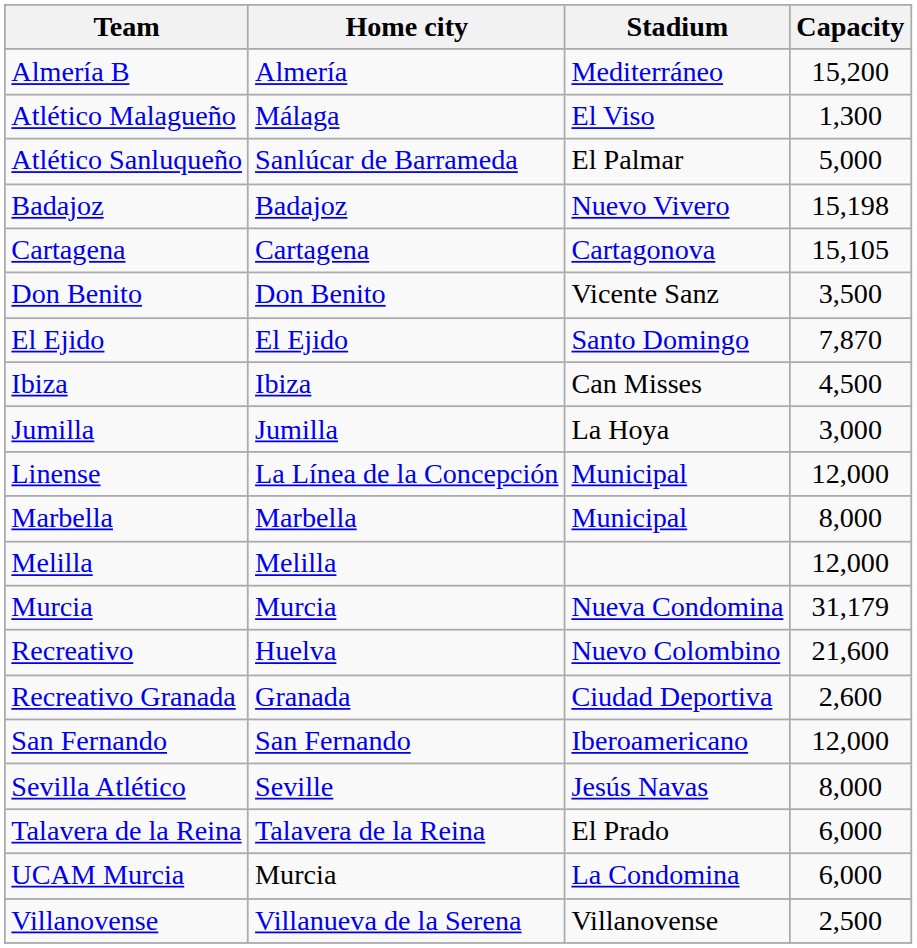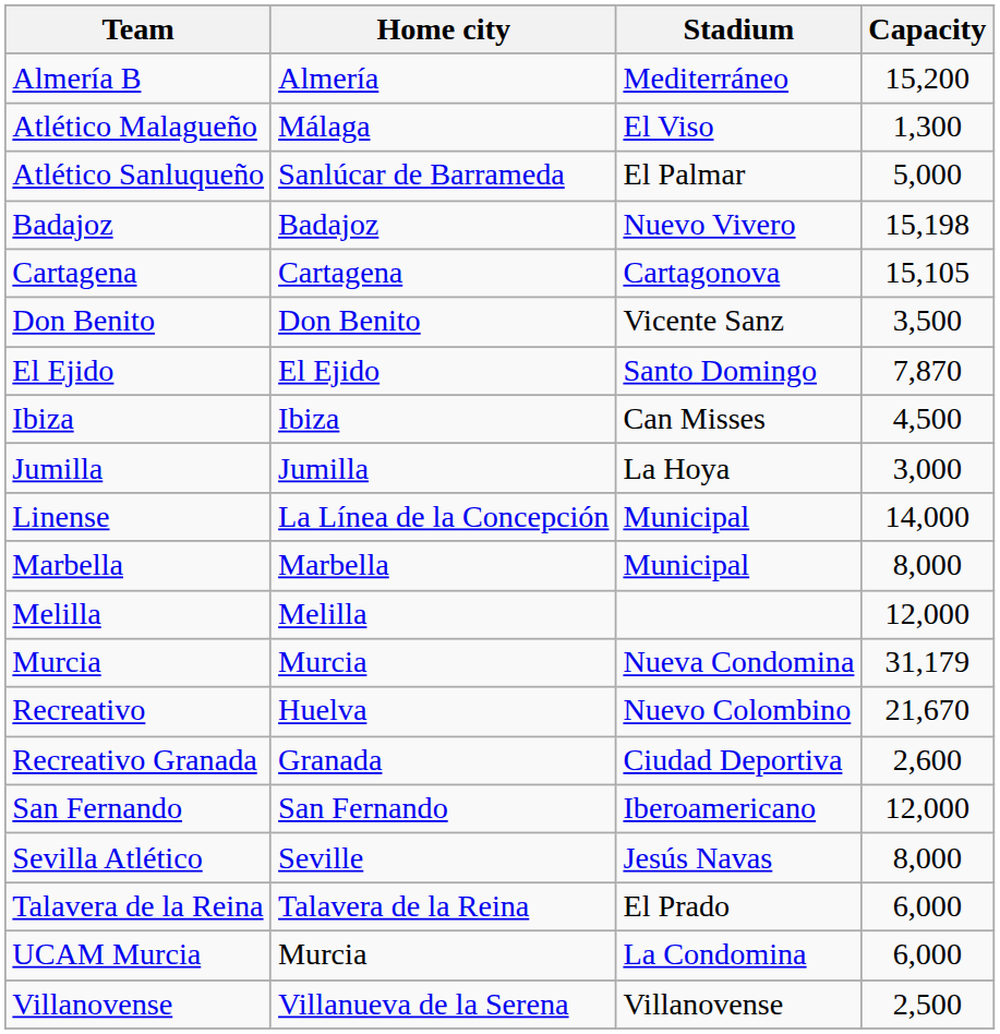 <table class="wikitable sortable">
 <tr>
 <th>Team</th>
 <th>Home city</th>
 <th>Stadium</th>
 <th>Capacity</th>
 </tr>
 <tr>
 <td><a href='#'>Almería B</a></td>
 <td><a href='#'>Almería</a></td>
 <td><a href='#'>Mediterráneo</a></td>
 <td align=center>15,200</td>
 </tr>
 <tr>
 <td><a href='#'>Atlético Malagueño</a></td>
 <td><a href='#'>Málaga</a></td>
 <td><a href='#'>El Viso</a></td>
 <td align=center>1,300</td>
 </tr>
 <tr>
 <td><a href='#'>Atlético Sanluqueño</a></td>
 <td><a href='#'>Sanlúcar de Barrameda</a></td>
 <td>El Palmar</td>
 <td align=center>5,000</td>
 </tr>
 <tr>
 <td><a href='#'>Badajoz</a></td>
 <td><a href='#'>Badajoz</a></td>
 <td><a href='#'>Nuevo Vivero</a></td>
 <td align=center>15,198</td>
 </tr>
 <tr>
 <td><a href='#'>Cartagena</a></td>
 <td><a href='#'>Cartagena</a></td>
 <td><a href='#'>Cartagonova</a></td>
 <td align=center>15,105</td>
 </tr>
 <tr>
 <td><a href='#'>Don Benito</a></td>
 <td><a href='#'>Don Benito</a></td>
 <td>Vicente Sanz</td>
 <td align=center>3,500</td>
 </tr>
 <tr>
 <td><a href='#'>El Ejido</a></td>
 <td><a href='#'>El Ejido</a></td>
 <td><a href='#'>Santo Domingo</a></td>
 <td align=center>7,870</td>
 </tr>
 <tr>
 <td><a href='#'>Ibiza</a></td>
 <td><a href='#'>Ibiza</a></td>
 <td>Can Misses</td>
 <td align=center>4,500</td>
 </tr>
 <tr>
 <td><a href='#'>Jumilla</a></td>
 <td><a href='#'>Jumilla</a></td>
 <td>La Hoya</td>
 <td align=center>3,000</td>
 </tr>
 <tr>
 <td><a href='#'>Linense</a></td>
 <td><a href='#'>La Línea de la Concepción</a></td>
 <td><a href='#'>Municipal</a></td>
-<td align=center>12,000</td>
+<td align=center>14,000</td>
 </tr>
 <tr>
 <td><a href='#'>Marbella</a></td>
 <td><a href='#'>Marbella</a></td>
 <td><a href='#'>Municipal</a></td>
 <td align=center>8,000</td>
 </tr>
 <tr>
 <td><a href='#'>Melilla</a></td>
 <td><a href='#'>Melilla</a></td>
 <td></td>
 <td align=center>12,000</td>
 </tr>
 <tr>
 <td><a href='#'>Murcia</a></td>
 <td><a href='#'>Murcia</a></td>
 <td><a href='#'>Nueva Condomina</a></td>
 <td align=center>31,179</td>
 </tr>
 <tr>
 <td><a href='#'>Recreativo</a></td>
 <td><a href='#'>Huelva</a></td>
 <td><a href='#'>Nuevo Colombino</a></td>
-<td align=center>21,600</td>
+<td align=center>21,670</td>
 </tr>
 <tr>
 <td><a href='#'>Recreativo Granada</a></td>
 <td><a href='#'>Granada</a></td>
 <td><a href='#'>Ciudad Deportiva</a></td>
 <td align=center>2,600</td>
 </tr>
 <tr>
 <td><a href='#'>San Fernando</a></td>
 <td><a href='#'>San Fernando</a></td>
 <td><a href='#'>Iberoamericano</a></td>
 <td align=center>12,000</td>
 </tr>
 <tr>
 <td><a href='#'>Sevilla Atlético</a></td>
 <td><a href='#'>Seville</a></td>
 <td><a href='#'>Jesús Navas</a></td>
 <td align="center">8,000</td>
 </tr>
 <tr>
 <td><a href='#'>Talavera de la Reina</a></td>
 <td><a href='#'>Talavera de la Reina</a></td>
 <td>El Prado</td>
 <td align=center>6,000</td>
 </tr>
 <tr>
 <td><a href='#'>UCAM Murcia</a></td>
 <td>Murcia</td>
 <td><a href='#'>La Condomina</a></td>
 <td align=center>6,000</td>
 </tr>
 <tr>
 <td><a href='#'>Villanovense</a></td>
 <td><a href='#'>Villanueva de la Serena</a></td>
 <td>Villanovense</td>
 <td align=center>2,500</td>
 </tr>
 </table>
